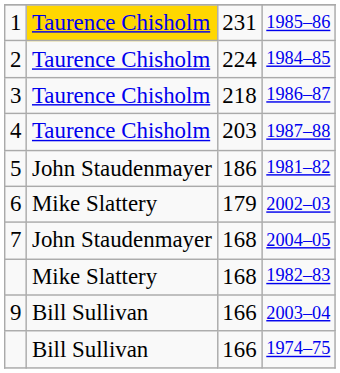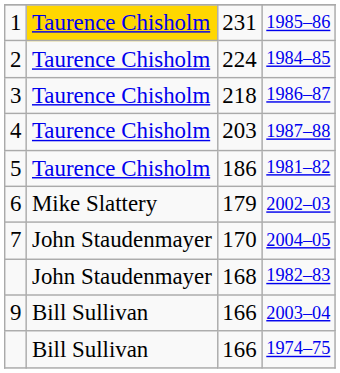 <table class="wikitable">
 <tr>
 </tr>
 <tr>
 <td>1</td>
 <td style="background: gold;"><a href='#'>Taurence Chisholm</a></td>
 <td>231</td>
 <td style="font-size:80%;"><a href='#'>1985–86</a></td>
 </tr>
 <tr>
 <td>2</td>
 <td><a href='#'>Taurence Chisholm</a></td>
 <td>224</td>
 <td style="font-size:80%;"><a href='#'>1984–85</a></td>
 </tr>
 <tr>
 <td>3</td>
 <td><a href='#'>Taurence Chisholm</a></td>
 <td>218</td>
 <td style="font-size:80%;"><a href='#'>1986–87</a></td>
 </tr>
 <tr>
 <td>4</td>
 <td><a href='#'>Taurence Chisholm</a></td>
 <td>203</td>
 <td style="font-size:80%;"><a href='#'>1987–88</a></td>
 </tr>
 <tr>
 <td>5</td>
-<td>John Staudenmayer</td>
+<td><a href='#'>Taurence Chisholm</a></td>
 <td>186</td>
 <td style="font-size:80%;"><a href='#'>1981–82</a></td>
 </tr>
 <tr>
 <td>6</td>
 <td>Mike Slattery</td>
 <td>179</td>
 <td style="font-size:80%;"><a href='#'>2002–03</a></td>
 </tr>
 <tr>
 <td>7</td>
 <td>John Staudenmayer</td>
-<td>168</td>
+<td>170</td>
 <td style="font-size:80%;"><a href='#'>2004–05</a></td>
 </tr>
 <tr>
 <td></td>
-<td>Mike Slattery</td>
+<td>John Staudenmayer</td>
 <td>168</td>
 <td style="font-size:80%;"><a href='#'>1982–83</a></td>
 </tr>
 <tr>
 <td>9</td>
 <td>Bill Sullivan</td>
 <td>166</td>
 <td style="font-size:80%;"><a href='#'>2003–04</a></td>
 </tr>
 <tr>
 <td></td>
 <td>Bill Sullivan</td>
 <td>166</td>
 <td style="font-size:80%;"><a href='#'>1974–75</a></td>
 </tr>
 </table>
